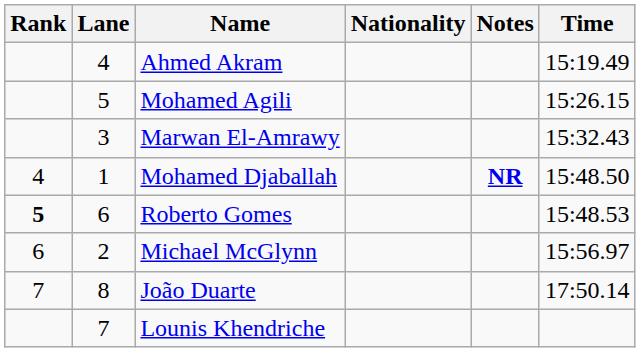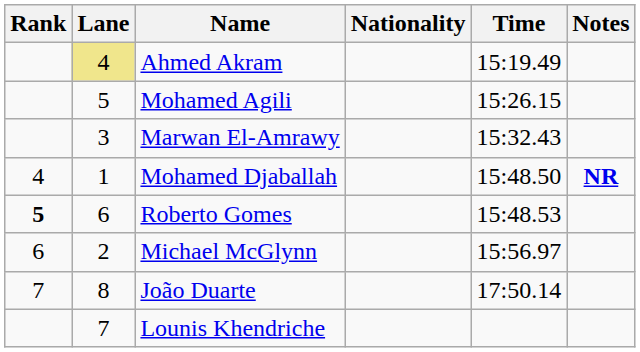 <table class="wikitable sortable" style="text-align:center">
 <tr>
 <th>Rank</th>
 <th>Lane</th>
 <th>Name</th>
 <th>Nationality</th>
+<th>Time</th>
 <th>Notes</th>
-<th>Time</th>
 </tr>
 <tr>
 <td></td>
-<td>4</td>
+<td style="background: khaki;">4</td>
 <td align=left><a href='#'>Ahmed Akram</a></td>
 <td align=left></td>
+<td>15:19.49</td>
 <td></td>
-<td>15:19.49</td>
 </tr>
 <tr>
 <td></td>
 <td>5</td>
 <td align=left><a href='#'>Mohamed Agili</a></td>
 <td align=left></td>
+<td>15:26.15</td>
 <td></td>
-<td>15:26.15</td>
 </tr>
 <tr>
 <td></td>
 <td>3</td>
 <td align=left><a href='#'>Marwan El-Amrawy</a></td>
 <td align=left></td>
+<td>15:32.43</td>
 <td></td>
-<td>15:32.43</td>
 </tr>
 <tr>
 <td>4</td>
 <td>1</td>
 <td align=left><a href='#'>Mohamed Djaballah</a></td>
 <td align=left></td>
+<td>15:48.50</td>
 <td><strong><a href='#'>NR</a></strong></td>
-<td>15:48.50</td>
 </tr>
 <tr>
 <td><strong>5</strong></td>
 <td>6</td>
 <td align=left><a href='#'>Roberto Gomes</a></td>
 <td align=left></td>
+<td>15:48.53</td>
 <td></td>
-<td>15:48.53</td>
 </tr>
 <tr>
 <td>6</td>
 <td>2</td>
 <td align=left><a href='#'>Michael McGlynn</a></td>
 <td align=left></td>
+<td>15:56.97</td>
 <td></td>
-<td>15:56.97</td>
 </tr>
 <tr>
 <td>7</td>
 <td>8</td>
 <td align=left><a href='#'>João Duarte</a></td>
 <td align=left></td>
+<td>17:50.14</td>
 <td></td>
-<td>17:50.14</td>
 </tr>
 <tr>
 <td></td>
 <td>7</td>
 <td align=left><a href='#'>Lounis Khendriche</a></td>
 <td align=left></td>
 <td></td>
 <td></td>
 </tr>
 </table>
